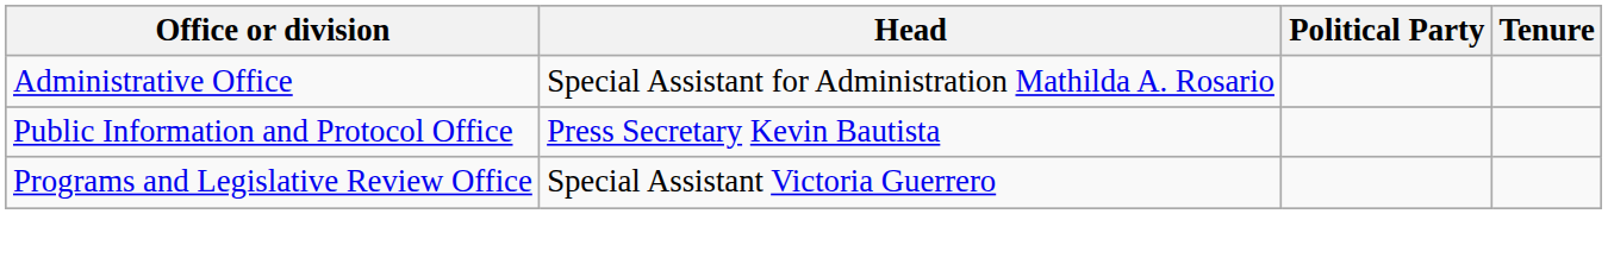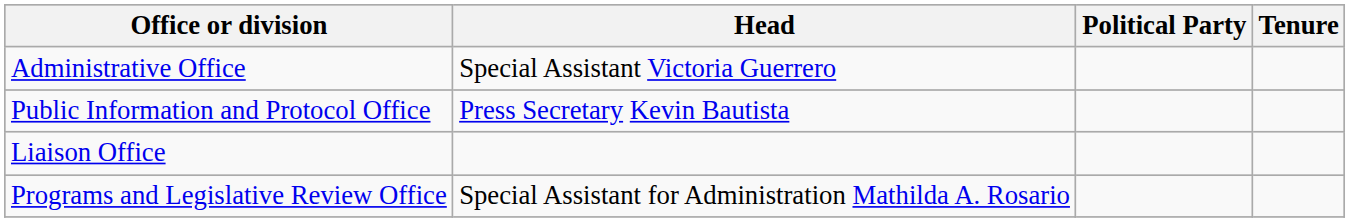 <table class="wikitable">
 <tr>
 <th>Office or division</th>
 <th>Head</th>
 <th>Political Party</th>
 <th>Tenure</th>
 </tr>
 <tr>
 <td><a href='#'>Administrative Office</a></td>
-<td>Special Assistant for Administration <a href='#'>Mathilda A. Rosario</a></td>
+<td>Special Assistant <a href='#'>Victoria Guerrero</a></td>
 <td></td>
 <td></td>
 </tr>
 <tr>
 <td><a href='#'>Public Information and Protocol Office</a></td>
 <td><a href='#'>Press Secretary</a> <a href='#'>Kevin Bautista</a></td>
 <td></td>
 <td></td>
 </tr>
 <tr>
+<td><a href='#'>Liaison Office</a></td>
+<td></td>
+<td></td>
+<td></td>
+</tr>
+<tr>
 <td><a href='#'>Programs and Legislative Review Office</a></td>
-<td>Special Assistant <a href='#'>Victoria Guerrero</a></td>
+<td>Special Assistant for Administration <a href='#'>Mathilda A. Rosario</a></td>
 <td></td>
 <td></td>
 </tr>
 </table>
